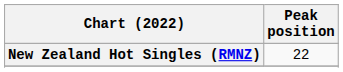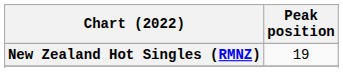 <table class="wikitable sortable plainrowheaders" style="text-align:center">
 <tr>
 <th scope="col">Chart (2022)</th>
 <th scope="col">Peak<br>position</th>
 </tr>
 <tr>
 </tr>
 <tr>
 </tr>
 <tr>
 <th scope="row">New Zealand Hot Singles (<a href='#'>RMNZ</a>)</th>
-<td>22</td>
+<td>19</td>
 </tr>
 <tr>
 </tr>
 <tr>
 </tr>
 <tr>
 </tr>
 </table>
